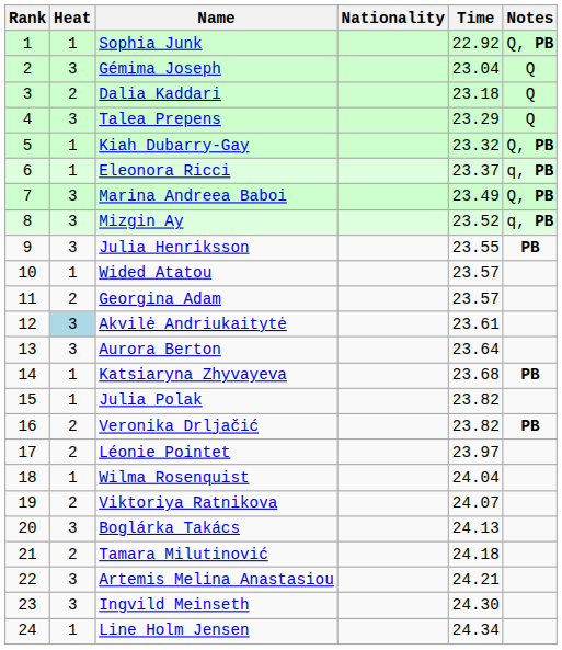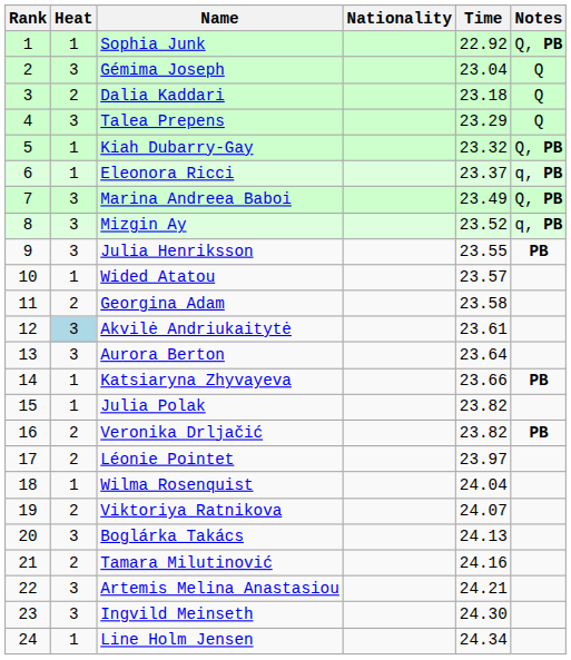 <table class="wikitable sortable" style="text-align:center;">
 <tr>
 <th>Rank</th>
 <th>Heat</th>
 <th>Name</th>
 <th>Nationality</th>
 <th>Time</th>
 <th>Notes</th>
 </tr>
 <tr bgcolor=ccffcc>
 <td>1</td>
 <td>1</td>
 <td align=left><a href='#'>Sophia Junk</a></td>
 <td align=left></td>
 <td>22.92</td>
 <td>Q, <strong>PB</strong></td>
 </tr>
 <tr bgcolor=ccffcc>
 <td>2</td>
 <td>3</td>
 <td align=left><a href='#'>Gémima Joseph</a></td>
 <td align=left></td>
 <td>23.04</td>
 <td>Q</td>
 </tr>
 <tr bgcolor=ccffcc>
 <td>3</td>
 <td>2</td>
 <td align=left><a href='#'>Dalia Kaddari</a></td>
 <td align=left></td>
 <td>23.18</td>
 <td>Q</td>
 </tr>
 <tr bgcolor=ccffcc>
 <td>4</td>
 <td>3</td>
 <td align=left><a href='#'>Talea Prepens</a></td>
 <td align=left></td>
 <td>23.29</td>
 <td>Q</td>
 </tr>
 <tr bgcolor=ccffcc>
 <td>5</td>
 <td>1</td>
 <td align=left><a href='#'>Kiah Dubarry-Gay</a></td>
 <td align=left></td>
 <td>23.32</td>
 <td>Q, <strong>PB</strong></td>
 </tr>
 <tr bgcolor=ddffdd>
 <td>6</td>
 <td>1</td>
 <td align=left><a href='#'>Eleonora Ricci</a></td>
 <td align=left></td>
 <td>23.37</td>
 <td>q, <strong>PB</strong></td>
 </tr>
 <tr bgcolor=ccffcc>
 <td>7</td>
 <td>3</td>
 <td align=left><a href='#'>Marina Andreea Baboi</a></td>
 <td align=left></td>
 <td>23.49</td>
 <td>Q, <strong>PB</strong></td>
 </tr>
 <tr bgcolor=ddffdd>
 <td>8</td>
 <td>3</td>
 <td align=left><a href='#'>Mizgin Ay</a></td>
 <td align=left></td>
 <td>23.52</td>
 <td>q, <strong>PB</strong></td>
 </tr>
 <tr>
 <td>9</td>
 <td>3</td>
 <td align=left><a href='#'>Julia Henriksson</a></td>
 <td align=left></td>
 <td>23.55</td>
 <td><strong>PB</strong></td>
 </tr>
 <tr>
 <td>10</td>
 <td>1</td>
 <td align=left><a href='#'>Wided Atatou</a></td>
 <td align=left></td>
 <td>23.57</td>
 <td></td>
 </tr>
 <tr>
 <td>11</td>
 <td>2</td>
 <td align=left><a href='#'>Georgina Adam</a></td>
 <td align=left></td>
-<td>23.57</td>
+<td>23.58</td>
 <td></td>
 </tr>
 <tr>
 <td>12</td>
 <td style="background: lightblue;">3</td>
 <td align=left><a href='#'>Akvilė Andriukaitytė</a></td>
 <td align=left></td>
 <td>23.61</td>
 <td></td>
 </tr>
 <tr>
 <td>13</td>
 <td>3</td>
 <td align=left><a href='#'>Aurora Berton</a></td>
 <td align=left></td>
 <td>23.64</td>
 <td></td>
 </tr>
 <tr>
 <td>14</td>
 <td>1</td>
 <td align=left><a href='#'>Katsiaryna Zhyvayeva</a></td>
 <td align=left></td>
-<td>23.68</td>
+<td>23.66</td>
 <td><strong>PB</strong></td>
 </tr>
 <tr>
 <td>15</td>
 <td>1</td>
 <td align=left><a href='#'>Julia Polak</a></td>
 <td align=left></td>
 <td>23.82</td>
 <td></td>
 </tr>
 <tr>
 <td>16</td>
 <td>2</td>
 <td align=left><a href='#'>Veronika Drljačić</a></td>
 <td align=left></td>
 <td>23.82</td>
 <td><strong>PB</strong></td>
 </tr>
 <tr>
 <td>17</td>
 <td>2</td>
 <td align=left><a href='#'>Léonie Pointet</a></td>
 <td align=left></td>
 <td>23.97</td>
 <td></td>
 </tr>
 <tr>
 <td>18</td>
 <td>1</td>
 <td align=left><a href='#'>Wilma Rosenquist</a></td>
 <td align=left></td>
 <td>24.04</td>
 </tr>
 <tr>
 <td>19</td>
 <td>2</td>
 <td align=left><a href='#'>Viktoriya Ratnikova</a></td>
 <td align=left></td>
 <td>24.07</td>
 <td></td>
 </tr>
 <tr>
 <td>20</td>
 <td>3</td>
 <td align=left><a href='#'>Boglárka Takács</a></td>
 <td align=left></td>
 <td>24.13</td>
 <td></td>
 </tr>
 <tr>
 <td>21</td>
 <td>2</td>
 <td align=left><a href='#'>Tamara Milutinović</a></td>
 <td align=left></td>
-<td>24.18</td>
+<td>24.16</td>
 <td></td>
 </tr>
 <tr>
 <td>22</td>
 <td>3</td>
 <td align=left><a href='#'>Artemis Melina Anastasiou</a></td>
 <td align=left></td>
 <td>24.21</td>
 <td></td>
 </tr>
 <tr>
 <td>23</td>
 <td>3</td>
 <td align=left><a href='#'>Ingvild Meinseth</a></td>
 <td align=left></td>
 <td>24.30</td>
 <td></td>
 </tr>
 <tr>
 <td>24</td>
 <td>1</td>
 <td align=left><a href='#'>Line Holm Jensen</a></td>
 <td align=left></td>
 <td>24.34</td>
 <td></td>
 </tr>
 </table>
